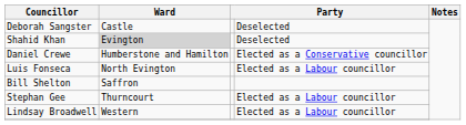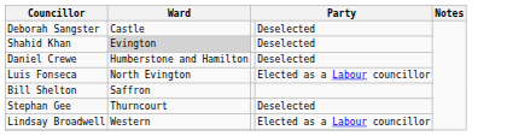 <table class="wikitable sortable">
 <tr>
 <th scope="col">Councillor</th>
 <th scope="col">Ward</th>
 <th colspan="2" scope="col">Party</th>
 <th scope="col">Notes</th>
 </tr>
 <tr>
 <td>Deborah Sangster</td>
 <td>Castle</td>
 <td></td>
 <td>Deselected</td>
 </tr>
 <tr>
 <td>Shahid Khan</td>
 <td style="background: lightgrey;">Evington</td>
 <td></td>
 <td>Deselected</td>
 </tr>
 <tr>
 <td>Daniel Crewe</td>
 <td>Humberstone and Hamilton</td>
 <td></td>
-<td>Elected as a <a href='#'>Conservative</a> councillor</td>
+<td>Deselected</td>
 </tr>
 <tr>
 <td>Luis Fonseca</td>
 <td>North Evington</td>
 <td></td>
 <td>Elected as a <a href='#'>Labour</a> councillor</td>
 </tr>
 <tr>
 <td>Bill Shelton</td>
 <td>Saffron</td>
 <td></td>
 <td></td>
 </tr>
 <tr>
 <td>Stephan Gee</td>
 <td>Thurncourt</td>
 <td></td>
-<td>Elected as a <a href='#'>Labour</a> councillor</td>
+<td>Deselected</td>
 </tr>
 <tr>
 <td>Lindsay Broadwell</td>
 <td>Western</td>
 <td></td>
 <td>Elected as a <a href='#'>Labour</a> councillor</td>
 </tr>
 <tr>
 </tr>
 </table>
